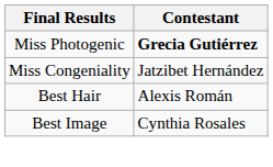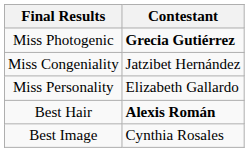 <table class="wikitable">
 <tr>
 <th>Final Results</th>
 <th>Contestant</th>
 </tr>
 <tr>
 <td align="center">Miss Photogenic</td>
 <td><strong>Grecia Gutiérrez</strong></td>
 </tr>
 <tr>
 <td align="center">Miss Congeniality</td>
 <td>Jatzibet Hernández</td>
 </tr>
 <tr>
+<td align="center">Miss Personality</td>
+<td>Elizabeth Gallardo</td>
+</tr>
+<tr>
 <td align="center">Best Hair</td>
-<td>Alexis Román</td>
+<td><strong>Alexis Román</strong></td>
 </tr>
 <tr>
 <td align="center">Best Image</td>
 <td>Cynthia Rosales</td>
 </tr>
 </table>
